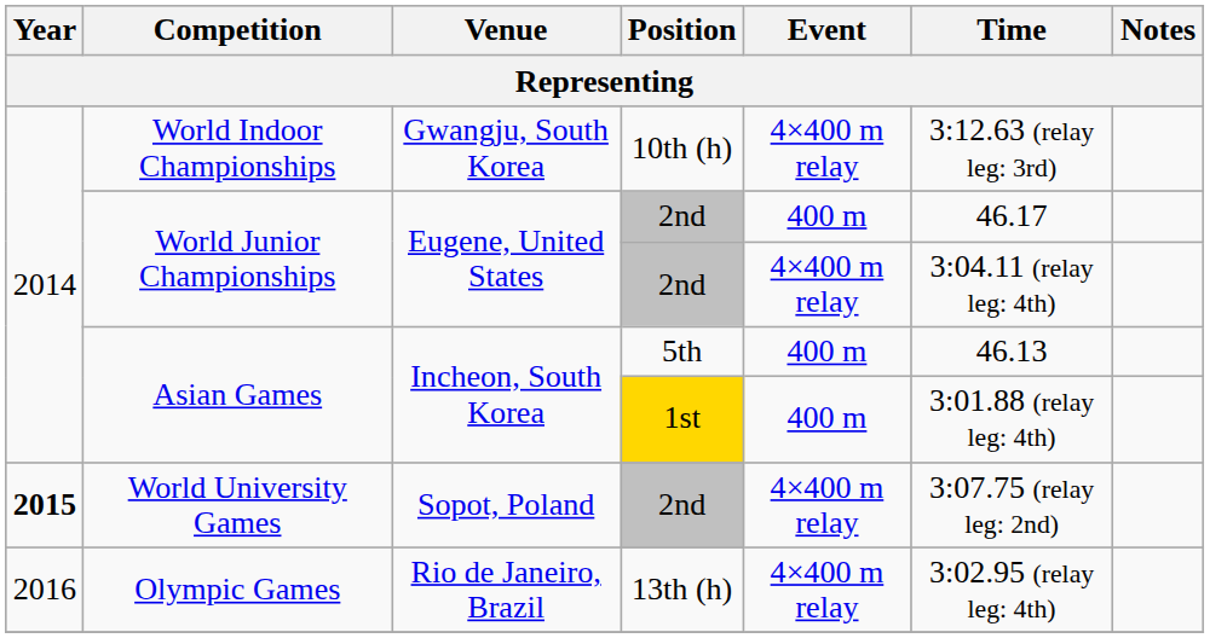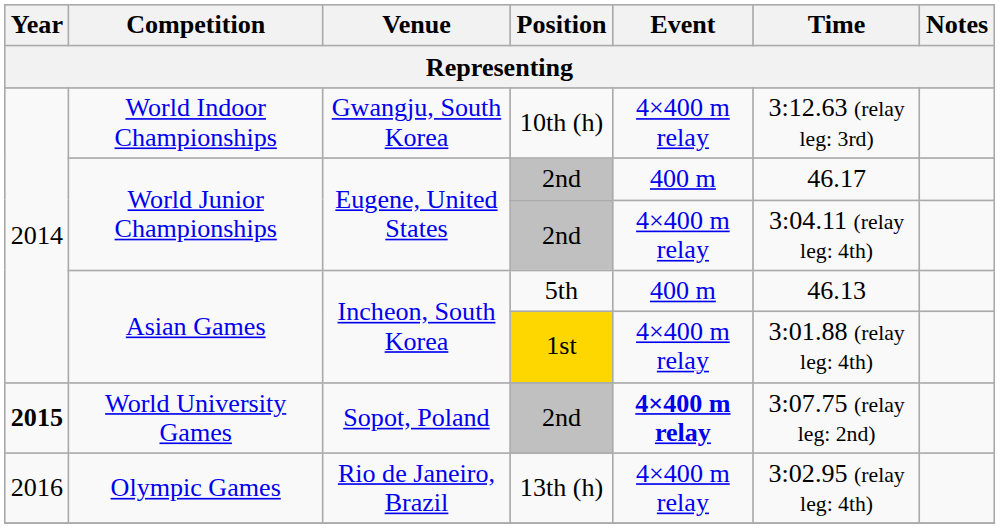 <table class="wikitable sortable" style=text-align:center>
 <tr>
 <th>Year</th>
 <th>Competition</th>
 <th>Venue</th>
 <th>Position</th>
 <th>Event</th>
 <th>Time</th>
 <th>Notes</th>
 </tr>
 <tr>
 <th colspan="7">Representing </th>
 </tr>
 <tr>
 <td rowspan=5>2014</td>
 <td><a href='#'>World Indoor Championships</a></td>
 <td><a href='#'>Gwangju, South Korea</a></td>
 <td>10th (h)</td>
 <td><a href='#'>4×400 m relay</a></td>
 <td>3:12.63 <small>(relay leg: 3rd)</small></td>
 <td></td>
 </tr>
 <tr>
 <td rowspan=2><a href='#'>World Junior Championships</a></td>
 <td rowspan=2><a href='#'>Eugene, United States</a></td>
 <td bgcolor="silver">2nd</td>
 <td><a href='#'>400 m</a></td>
 <td>46.17</td>
 <td></td>
 </tr>
 <tr>
 <td bgcolor="silver">2nd</td>
 <td><a href='#'>4×400 m relay</a></td>
 <td>3:04.11 <small>(relay leg: 4th)</small></td>
 <td></td>
 </tr>
 <tr>
 <td rowspan=2><a href='#'>Asian Games</a></td>
 <td rowspan=2><a href='#'>Incheon, South Korea</a></td>
 <td>5th</td>
 <td><a href='#'>400 m</a></td>
 <td>46.13</td>
 <td></td>
 </tr>
 <tr>
 <td bgcolor="gold">1st</td>
-<td><a href='#'>400 m</a></td>
+<td><a href='#'>4×400 m relay</a></td>
 <td>3:01.88 <small>(relay leg: 4th)</small></td>
 <td></td>
 </tr>
 <tr>
 <td><strong>2015</strong></td>
 <td><a href='#'>World University Games</a></td>
 <td><a href='#'>Sopot, Poland</a></td>
 <td bgcolor="silver">2nd</td>
-<td><a href='#'>4×400 m relay</a></td>
+<td><strong><a href='#'>4×400 m relay</a></strong></td>
 <td>3:07.75 <small>(relay leg: 2nd)</small></td>
 <td></td>
 </tr>
 <tr>
 <td>2016</td>
 <td><a href='#'>Olympic Games</a></td>
 <td><a href='#'>Rio de Janeiro, Brazil</a></td>
 <td>13th (h)</td>
 <td><a href='#'>4×400 m relay</a></td>
 <td>3:02.95 <small>(relay leg: 4th)</small></td>
 <td></td>
 </tr>
 <tr>
 </tr>
 </table>
